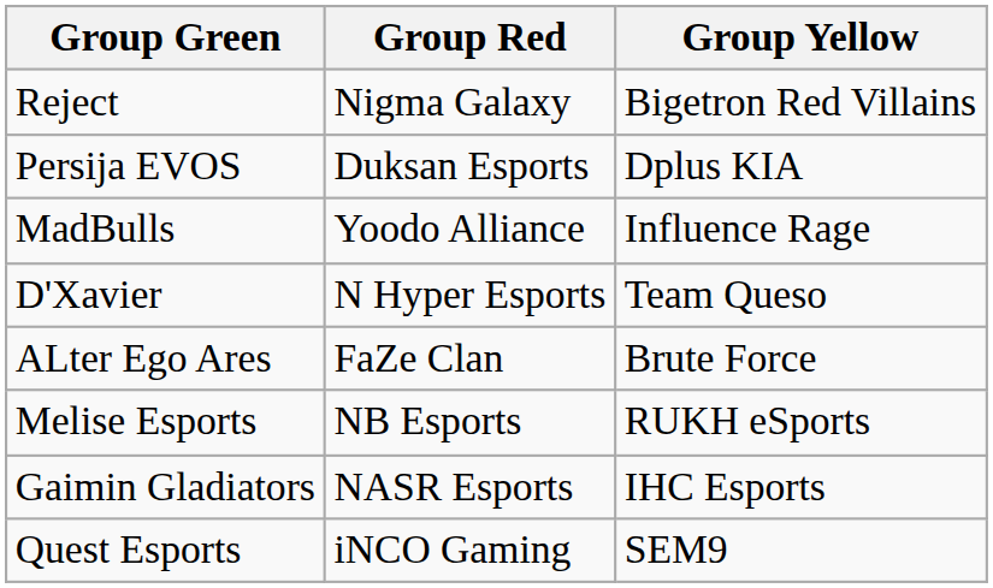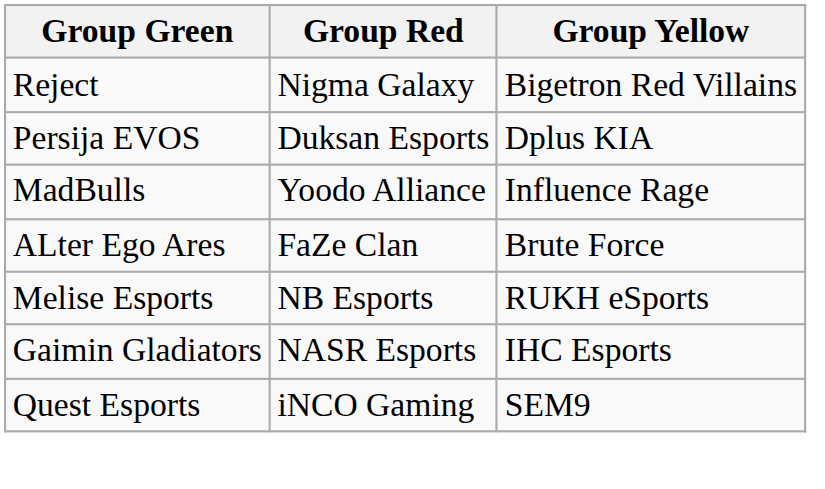 <table class="wikitable" style="text-align:left">
 <tr>
 <th style="text-align:center">Group Green</th>
 <th style="text-align:center">Group Red</th>
 <th style="text-align:center">Group Yellow</th>
 </tr>
 <tr>
 <td>Reject</td>
 <td>Nigma Galaxy</td>
 <td>Bigetron Red Villains</td>
 </tr>
 <tr>
 <td>Persija EVOS</td>
 <td>Duksan Esports</td>
 <td>Dplus KIA</td>
 </tr>
 <tr>
 <td>MadBulls</td>
 <td>Yoodo Alliance</td>
 <td>Influence Rage</td>
 </tr>
 <tr>
-<td>D'Xavier</td>
-<td>N Hyper Esports</td>
-<td>Team Queso</td>
-</tr>
-<tr>
 <td>ALter Ego Ares</td>
 <td>FaZe Clan</td>
 <td>Brute Force</td>
 </tr>
 <tr>
 <td>Melise Esports</td>
 <td>NB Esports</td>
 <td>RUKH eSports</td>
 </tr>
 <tr>
 <td>Gaimin Gladiators</td>
 <td>NASR Esports</td>
 <td>IHC Esports</td>
 </tr>
 <tr>
 <td>Quest Esports</td>
 <td>iNCO Gaming</td>
 <td>SEM9</td>
 </tr>
 </table>
